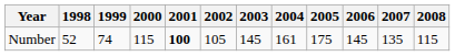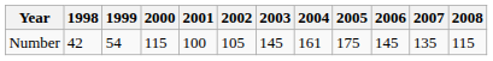 <table class='wikitable' align="center">
 <tr>
 <th>Year</th>
 <th>1998</th>
 <th>1999</th>
 <th>2000</th>
 <th>2001</th>
 <th>2002</th>
 <th>2003</th>
 <th>2004</th>
 <th>2005</th>
 <th>2006</th>
 <th>2007</th>
 <th>2008</th>
 </tr>
 <tr>
 <td>Number</td>
-<td>52</td>
-<td>74</td>
+<td>42</td>
+<td>54</td>
 <td>115</td>
-<td><strong>100</strong></td>
+<td>100</td>
 <td>105</td>
 <td>145</td>
 <td>161</td>
 <td>175</td>
 <td>145</td>
 <td>135</td>
 <td>115</td>
 </tr>
 </table>
